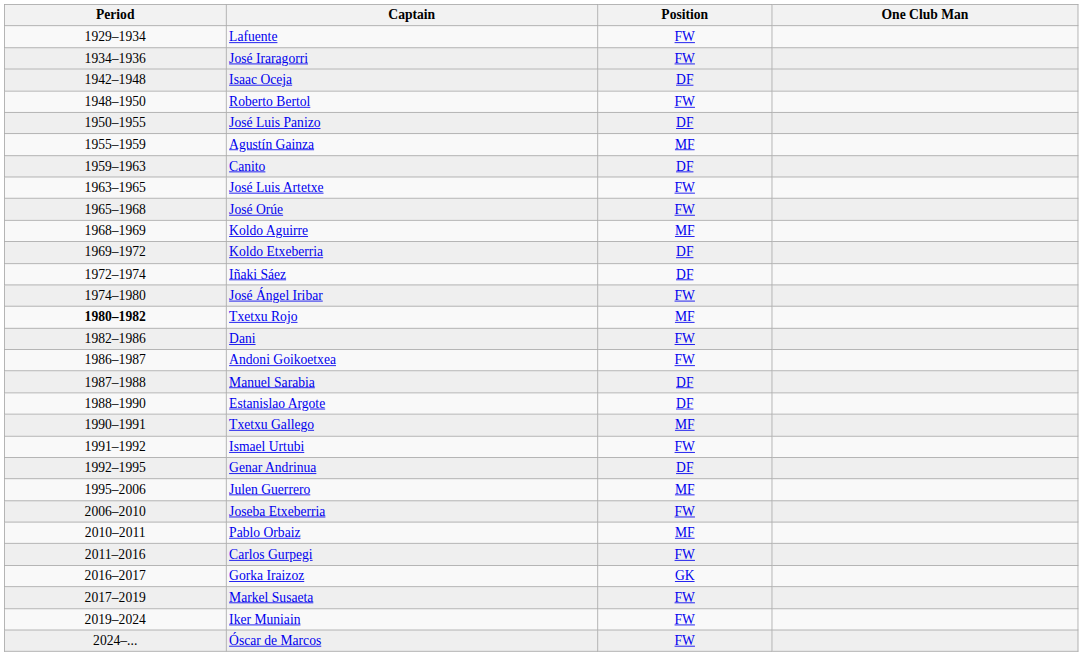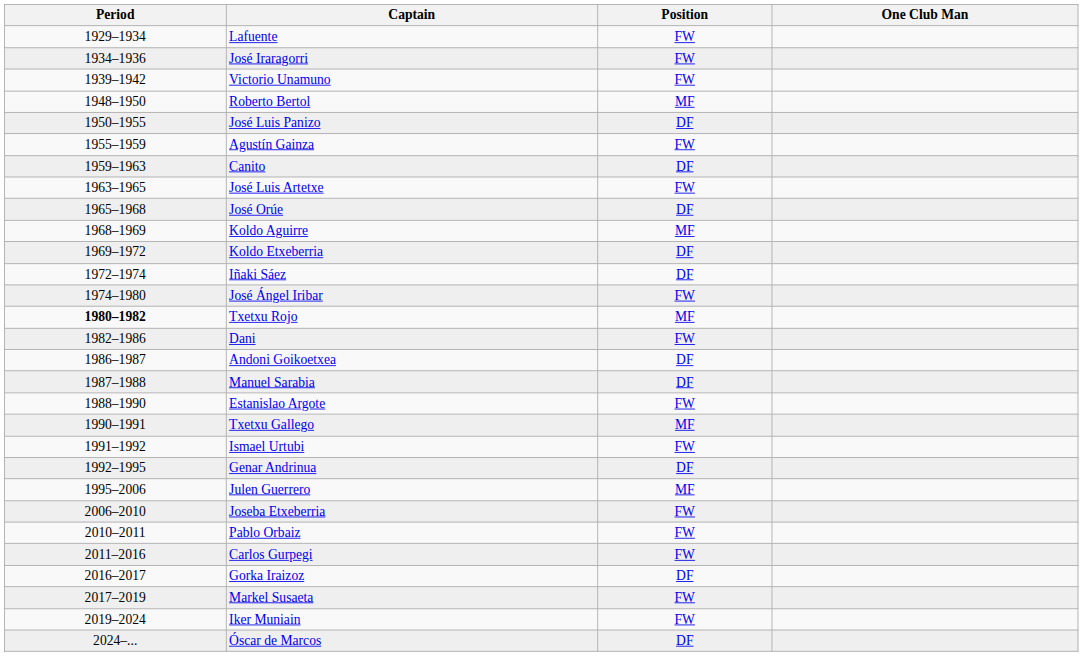 <table class="wikitable center striped" style="background: #f9f9f9; width:100%; border-collapse: collapse; text-align:center">
 <tr>
 <th>Period</th>
 <th>Captain</th>
 <th>Position</th>
 <th>One Club Man</th>
 </tr>
 <tr>
 <td>1929–1934</td>
 <td style="text-align:left;"><a href='#'>Lafuente</a></td>
 <td><a href='#'>FW</a></td>
 <td></td>
 </tr>
 <tr bgcolor="#EFEFEF">
 <td>1934–1936</td>
 <td style="text-align:left;"><a href='#'>José Iraragorri</a></td>
 <td><a href='#'>FW</a></td>
 <td></td>
 </tr>
-<tr bgcolor="#EFEFEF">
-<td>1942–1948</td>
-<td style="text-align:left;"><a href='#'>Isaac Oceja</a></td>
-<td><a href='#'>DF</a></td>
+<tr>
+<td>1939–1942</td>
+<td style="text-align:left;"><a href='#'>Victorio Unamuno</a></td>
+<td><a href='#'>FW</a></td>
 <td></td>
 </tr>
 <tr>
 <td>1948–1950</td>
 <td style="text-align:left;"><a href='#'>Roberto Bertol</a></td>
-<td><a href='#'>FW</a></td>
+<td><a href='#'>MF</a></td>
 <td></td>
 </tr>
 <tr bgcolor="#EFEFEF">
 <td>1950–1955</td>
 <td style="text-align:left;"><a href='#'>José Luis Panizo</a></td>
 <td><a href='#'>DF</a></td>
 <td></td>
 </tr>
 <tr>
 <td>1955–1959</td>
 <td style="text-align:left;"><a href='#'>Agustín Gainza</a></td>
-<td><a href='#'>MF</a></td>
+<td><a href='#'>FW</a></td>
 <td></td>
 </tr>
 <tr bgcolor="#EFEFEF">
 <td>1959–1963</td>
 <td style="text-align:left;"><a href='#'>Canito</a></td>
 <td><a href='#'>DF</a></td>
 <td></td>
 </tr>
 <tr>
 <td>1963–1965</td>
 <td style="text-align:left;"><a href='#'>José Luis Artetxe</a></td>
 <td><a href='#'>FW</a></td>
 <td></td>
 </tr>
 <tr bgcolor="#EFEFEF">
 <td>1965–1968</td>
 <td style="text-align:left;"><a href='#'>José Orúe</a></td>
-<td><a href='#'>FW</a></td>
+<td><a href='#'>DF</a></td>
 <td></td>
 </tr>
 <tr>
 <td>1968–1969</td>
 <td style="text-align:left;"><a href='#'>Koldo Aguirre</a></td>
 <td><a href='#'>MF</a></td>
 <td></td>
 </tr>
 <tr bgcolor="#EFEFEF">
 <td>1969–1972</td>
 <td style="text-align:left;"><a href='#'>Koldo Etxeberria</a></td>
 <td><a href='#'>DF</a></td>
 <td></td>
 </tr>
 <tr>
 <td>1972–1974</td>
 <td style="text-align:left;"><a href='#'>Iñaki Sáez</a></td>
 <td><a href='#'>DF</a></td>
 <td></td>
 </tr>
 <tr bgcolor="#EFEFEF">
 <td>1974–1980</td>
 <td style="text-align:left;"><a href='#'>José Ángel Iribar</a></td>
 <td><a href='#'>FW</a></td>
 <td></td>
 </tr>
 <tr>
 <td><strong>1980–1982</strong></td>
 <td style="text-align:left;"><a href='#'>Txetxu Rojo</a></td>
 <td><a href='#'>MF</a></td>
 <td></td>
 </tr>
 <tr bgcolor="#EFEFEF">
 <td>1982–1986</td>
 <td style="text-align:left;"><a href='#'>Dani</a></td>
 <td><a href='#'>FW</a></td>
 <td></td>
 </tr>
 <tr>
 <td>1986–1987</td>
 <td style="text-align:left;"><a href='#'>Andoni Goikoetxea</a></td>
-<td><a href='#'>FW</a></td>
+<td><a href='#'>DF</a></td>
 <td></td>
 </tr>
 <tr bgcolor="#EFEFEF">
 <td>1987–1988</td>
 <td style="text-align:left;"><a href='#'>Manuel Sarabia</a></td>
 <td><a href='#'>DF</a></td>
 <td></td>
 </tr>
 <tr>
 <td>1988–1990</td>
 <td style="text-align:left;"><a href='#'>Estanislao Argote</a></td>
-<td><a href='#'>DF</a></td>
+<td><a href='#'>FW</a></td>
 <td></td>
 </tr>
 <tr bgcolor="#EFEFEF">
 <td>1990–1991</td>
 <td style="text-align:left;"><a href='#'>Txetxu Gallego</a></td>
 <td><a href='#'>MF</a></td>
 <td></td>
 </tr>
 <tr>
 <td>1991–1992</td>
 <td style="text-align:left;"><a href='#'>Ismael Urtubi</a></td>
 <td><a href='#'>FW</a></td>
 <td></td>
 </tr>
 <tr bgcolor="#EFEFEF">
 <td>1992–1995</td>
 <td style="text-align:left;"><a href='#'>Genar Andrinua</a></td>
 <td><a href='#'>DF</a></td>
 <td></td>
 </tr>
 <tr>
 <td>1995–2006</td>
 <td style="text-align:left;"><a href='#'>Julen Guerrero</a></td>
 <td><a href='#'>MF</a></td>
 <td></td>
 </tr>
 <tr bgcolor="#EFEFEF">
 <td>2006–2010</td>
 <td style="text-align:left;"><a href='#'>Joseba Etxeberria</a></td>
 <td><a href='#'>FW</a></td>
 <td></td>
 </tr>
 <tr>
 <td>2010–2011</td>
 <td style="text-align:left;"><a href='#'>Pablo Orbaiz</a></td>
-<td><a href='#'>MF</a></td>
+<td><a href='#'>FW</a></td>
 <td></td>
 </tr>
 <tr bgcolor="#EFEFEF">
 <td>2011–2016</td>
 <td style="text-align:left;"><a href='#'>Carlos Gurpegi</a></td>
 <td><a href='#'>FW</a></td>
 <td></td>
 </tr>
 <tr>
 <td>2016–2017</td>
 <td style="text-align:left;"><a href='#'>Gorka Iraizoz</a></td>
-<td><a href='#'>GK</a></td>
+<td><a href='#'>DF</a></td>
 <td></td>
 </tr>
 <tr bgcolor="#EFEFEF">
 <td>2017–2019</td>
 <td style="text-align:left;"><a href='#'>Markel Susaeta</a></td>
 <td><a href='#'>FW</a></td>
 <td></td>
 </tr>
 <tr>
 <td>2019–2024</td>
 <td style="text-align:left;"><a href='#'>Iker Muniain</a></td>
 <td><a href='#'>FW</a></td>
 <td></td>
 </tr>
 <tr bgcolor="#EFEFEF">
 <td>2024–...</td>
 <td style="text-align:left;"><a href='#'>Óscar de Marcos</a></td>
-<td><a href='#'>FW</a></td>
+<td><a href='#'>DF</a></td>
 <td></td>
 </tr>
 </table>
